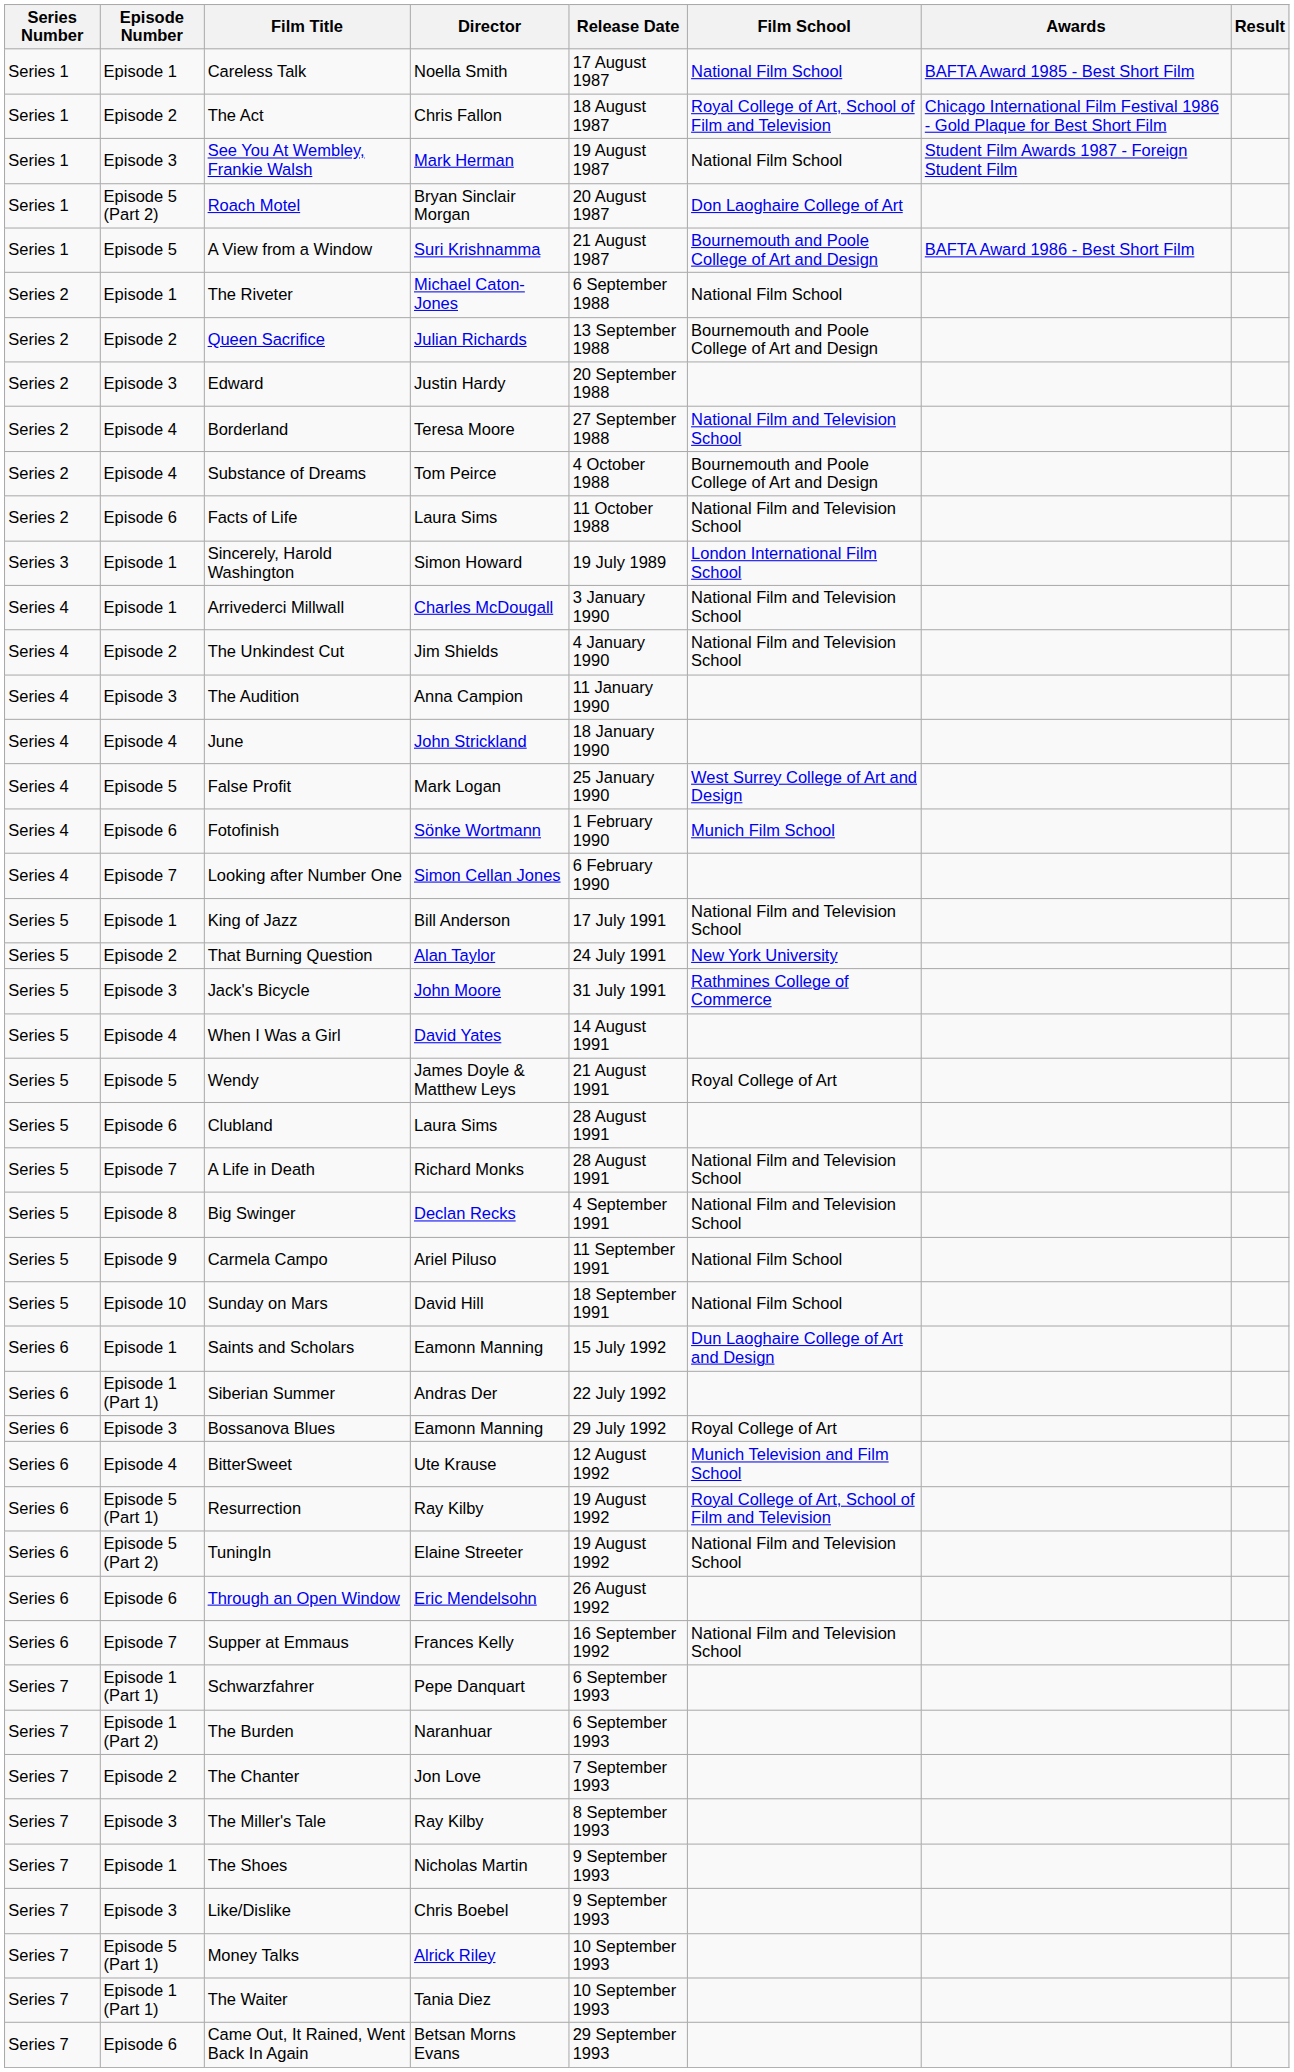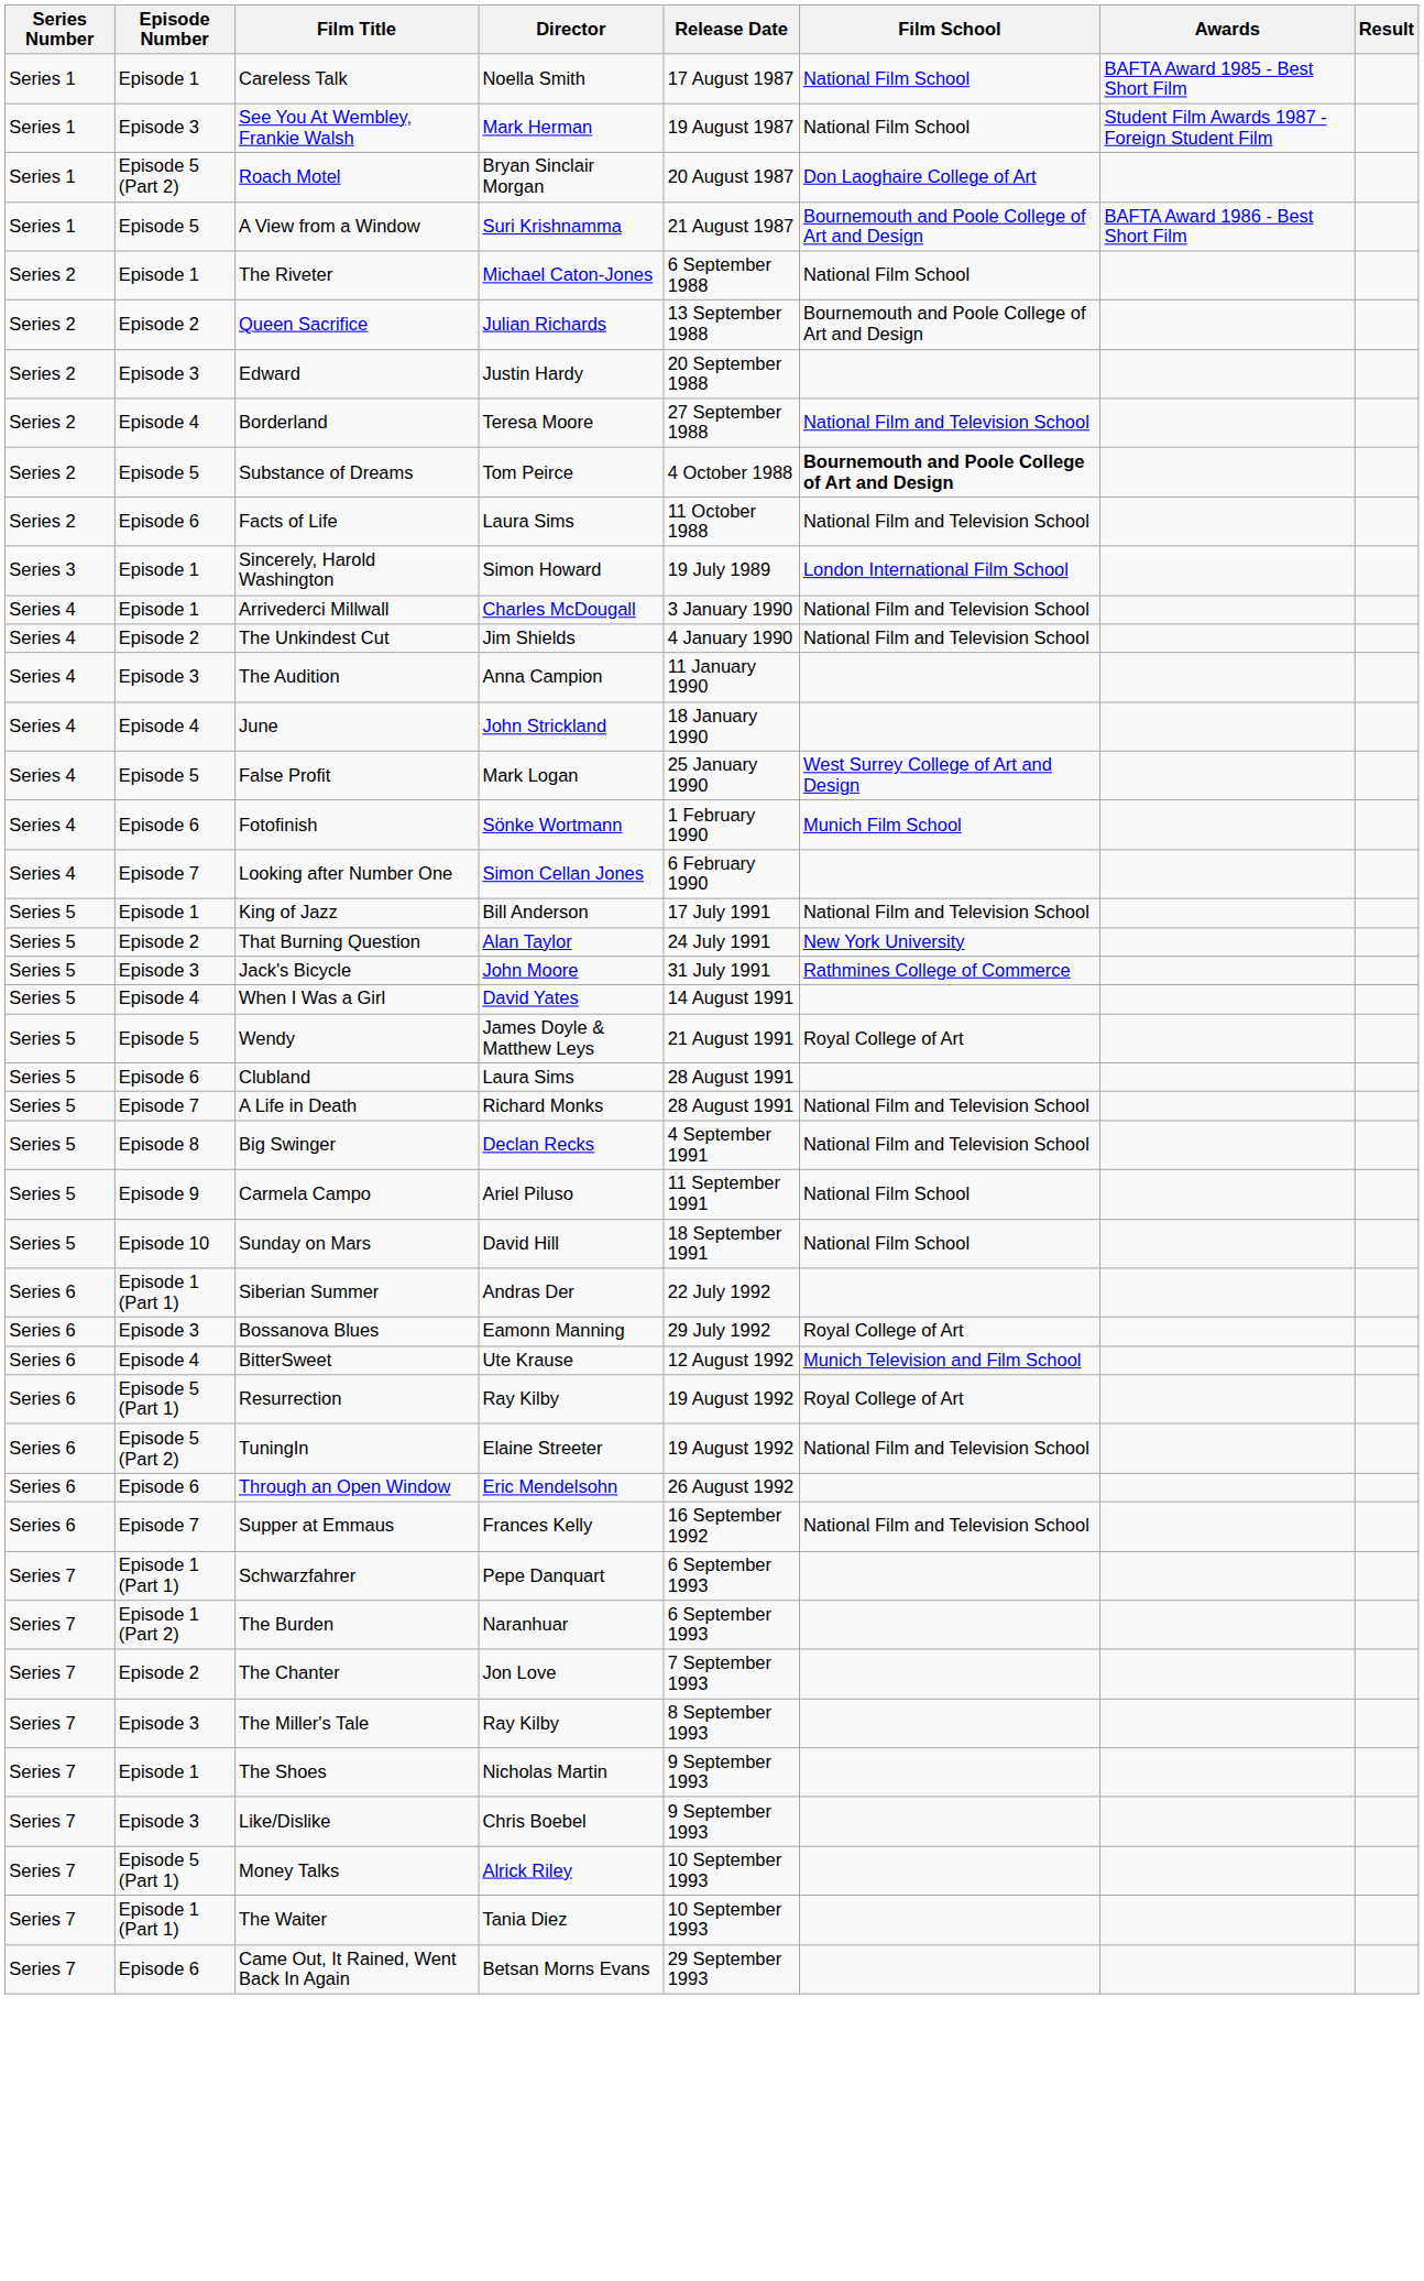 <table class="wikitable plainrowheaders">
 <tr>
 <th scope="col">Series Number</th>
 <th scope="col">Episode Number</th>
 <th scope="col">Film Title</th>
 <th scope="col">Director</th>
 <th scope="col">Release Date</th>
 <th scope="col">Film School</th>
 <th scope="col">Awards</th>
 <th scope="col">Result</th>
 </tr>
 <tr>
 <td>Series 1</td>
 <td>Episode 1</td>
 <td>Careless Talk</td>
 <td>Noella Smith</td>
 <td>17 August 1987</td>
 <td><a href='#'>National Film School</a></td>
 <td><a href='#'>BAFTA Award 1985 - Best Short Film</a></td>
-<td></td>
-</tr>
-<tr>
-<td>Series 1</td>
-<td>Episode 2</td>
-<td>The Act</td>
-<td>Chris Fallon</td>
-<td>18 August 1987</td>
-<td><a href='#'>Royal College of Art, School of Film and Television</a></td>
-<td><a href='#'>Chicago International Film Festival 1986 - Gold Plaque for Best Short Film</a></td>
 <td></td>
 </tr>
 <tr>
 <td>Series 1</td>
 <td>Episode 3</td>
 <td><a href='#'>See You At Wembley, Frankie Walsh</a></td>
 <td><a href='#'>Mark Herman</a></td>
 <td>19 August 1987</td>
 <td>National Film School</td>
 <td><a href='#'>Student Film Awards 1987 - Foreign Student Film</a></td>
 <td></td>
 </tr>
 <tr>
 <td>Series 1</td>
 <td>Episode 5 (Part 2)</td>
 <td><a href='#'>Roach Motel</a></td>
 <td>Bryan Sinclair Morgan</td>
 <td>20 August 1987</td>
 <td><a href='#'>Don Laoghaire College of Art</a></td>
 <td></td>
 <td></td>
 </tr>
 <tr>
 <td>Series 1</td>
 <td>Episode 5</td>
 <td>A View from a Window</td>
 <td><a href='#'>Suri Krishnamma</a></td>
 <td>21 August 1987</td>
 <td><a href='#'>Bournemouth and Poole College of Art and Design</a></td>
 <td><a href='#'>BAFTA Award 1986 - Best Short Film</a></td>
 <td></td>
 </tr>
 <tr>
 <td>Series 2</td>
 <td>Episode 1</td>
 <td>The Riveter</td>
 <td><a href='#'>Michael Caton-Jones</a></td>
 <td>6 September 1988</td>
 <td>National Film School</td>
 <td></td>
 <td></td>
 </tr>
 <tr>
 <td>Series 2</td>
 <td>Episode 2</td>
 <td><a href='#'>Queen Sacrifice</a></td>
 <td><a href='#'>Julian Richards</a></td>
 <td>13 September 1988</td>
 <td>Bournemouth and Poole College of Art and Design</td>
 <td></td>
 <td></td>
 </tr>
 <tr>
 <td>Series 2</td>
 <td>Episode 3</td>
 <td>Edward</td>
 <td>Justin Hardy</td>
 <td>20 September 1988</td>
 <td></td>
 <td></td>
 <td></td>
 </tr>
 <tr>
 <td>Series 2</td>
 <td>Episode 4</td>
 <td>Borderland</td>
 <td>Teresa Moore</td>
 <td>27 September 1988</td>
 <td><a href='#'>National Film and Television School</a></td>
 <td></td>
 <td></td>
 </tr>
 <tr>
 <td>Series 2</td>
-<td>Episode 4</td>
+<td>Episode 5</td>
 <td>Substance of Dreams</td>
 <td>Tom Peirce</td>
 <td>4 October 1988</td>
-<td>Bournemouth and Poole College of Art and Design</td>
+<td><strong>Bournemouth and Poole College of Art and Design</strong></td>
 <td></td>
 <td></td>
 </tr>
 <tr>
 <td>Series 2</td>
 <td>Episode 6</td>
 <td>Facts of Life</td>
 <td>Laura Sims</td>
 <td>11 October 1988</td>
 <td>National Film and Television School</td>
 <td></td>
 <td></td>
 </tr>
 <tr>
 <td>Series 3</td>
 <td>Episode 1</td>
 <td>Sincerely, Harold Washington</td>
 <td>Simon Howard</td>
 <td>19 July 1989</td>
 <td><a href='#'>London International Film School</a></td>
 <td></td>
 <td></td>
 </tr>
 <tr>
 <td>Series 4</td>
 <td>Episode 1</td>
 <td>Arrivederci Millwall</td>
 <td><a href='#'>Charles McDougall</a></td>
 <td>3 January 1990</td>
 <td>National Film and Television School</td>
 <td></td>
 <td></td>
 </tr>
 <tr>
 <td>Series 4</td>
 <td>Episode 2</td>
 <td>The Unkindest Cut</td>
 <td>Jim Shields</td>
 <td>4 January 1990</td>
 <td>National Film and Television School</td>
 <td></td>
 <td></td>
 </tr>
 <tr>
 <td>Series 4</td>
 <td>Episode 3</td>
 <td>The Audition</td>
 <td>Anna Campion</td>
 <td>11 January 1990</td>
 <td></td>
 <td></td>
 <td></td>
 </tr>
 <tr>
 <td>Series 4</td>
 <td>Episode 4</td>
 <td>June</td>
 <td><a href='#'>John Strickland</a></td>
 <td>18 January 1990</td>
 <td></td>
 <td></td>
 <td></td>
 </tr>
 <tr>
 <td>Series 4</td>
 <td>Episode 5</td>
 <td>False Profit</td>
 <td>Mark Logan</td>
 <td>25 January 1990</td>
 <td><a href='#'>West Surrey College of Art and Design</a></td>
 <td></td>
 <td></td>
 </tr>
 <tr>
 <td>Series 4</td>
 <td>Episode 6</td>
 <td>Fotofinish</td>
 <td><a href='#'>Sönke Wortmann</a></td>
 <td>1 February 1990</td>
 <td><a href='#'>Munich Film School</a></td>
 <td></td>
 <td></td>
 </tr>
 <tr>
 <td>Series 4</td>
 <td>Episode 7</td>
 <td>Looking after Number One</td>
 <td><a href='#'>Simon Cellan Jones</a></td>
 <td>6 February 1990</td>
 <td></td>
 <td></td>
 <td></td>
 </tr>
 <tr>
 <td>Series 5</td>
 <td>Episode 1</td>
 <td>King of Jazz</td>
 <td>Bill Anderson</td>
 <td>17 July 1991</td>
 <td>National Film and Television School</td>
 <td></td>
 <td></td>
 </tr>
 <tr>
 <td>Series 5</td>
 <td>Episode 2</td>
 <td>That Burning Question</td>
 <td><a href='#'>Alan Taylor</a></td>
 <td>24 July 1991</td>
 <td><a href='#'>New York University</a></td>
 <td></td>
 <td></td>
 </tr>
 <tr>
 <td>Series 5</td>
 <td>Episode 3</td>
 <td>Jack's Bicycle</td>
 <td><a href='#'>John Moore</a></td>
 <td>31 July 1991</td>
 <td><a href='#'>Rathmines College of Commerce</a></td>
 <td></td>
 <td></td>
 </tr>
 <tr>
 <td>Series 5</td>
 <td>Episode 4</td>
 <td>When I Was a Girl</td>
 <td><a href='#'>David Yates</a></td>
 <td>14 August 1991</td>
 <td></td>
 <td></td>
 <td></td>
 </tr>
 <tr>
 <td>Series 5</td>
 <td>Episode 5</td>
 <td>Wendy</td>
 <td>James Doyle & Matthew Leys</td>
 <td>21 August 1991</td>
 <td>Royal College of Art</td>
 <td></td>
 <td></td>
 </tr>
 <tr>
 <td>Series 5</td>
 <td>Episode 6</td>
 <td>Clubland</td>
 <td>Laura Sims</td>
 <td>28 August 1991</td>
 <td></td>
 <td></td>
 <td></td>
 </tr>
 <tr>
 <td>Series 5</td>
 <td>Episode 7</td>
 <td>A Life in Death</td>
 <td>Richard Monks</td>
 <td>28 August 1991</td>
 <td>National Film and Television School</td>
 <td></td>
 <td></td>
 </tr>
 <tr>
 <td>Series 5</td>
 <td>Episode 8</td>
 <td>Big Swinger</td>
 <td><a href='#'>Declan Recks</a></td>
 <td>4 September 1991</td>
 <td>National Film and Television School</td>
 <td></td>
 <td></td>
 </tr>
 <tr>
 <td>Series 5</td>
 <td>Episode 9</td>
 <td>Carmela Campo</td>
 <td>Ariel Piluso</td>
 <td>11 September 1991</td>
 <td>National Film School</td>
 <td></td>
 <td></td>
 </tr>
 <tr>
 <td>Series 5</td>
 <td>Episode 10</td>
 <td>Sunday on Mars</td>
 <td>David Hill</td>
 <td>18 September 1991</td>
 <td>National Film School</td>
 <td></td>
 <td></td>
 </tr>
 <tr>
 <td>Series 6</td>
-<td>Episode 1</td>
-<td>Saints and Scholars</td>
-<td>Eamonn Manning</td>
-<td>15 July 1992</td>
-<td><a href='#'>Dun Laoghaire College of Art and Design</a></td>
-<td></td>
-<td></td>
-</tr>
-<tr>
-<td>Series 6</td>
 <td>Episode 1 (Part 1)</td>
 <td>Siberian Summer</td>
 <td>Andras Der</td>
 <td>22 July 1992</td>
 <td></td>
 <td></td>
 <td></td>
 </tr>
 <tr>
 <td>Series 6</td>
 <td>Episode 3</td>
 <td>Bossanova Blues</td>
 <td>Eamonn Manning</td>
 <td>29 July 1992</td>
 <td>Royal College of Art</td>
 <td></td>
 <td></td>
 </tr>
 <tr>
 <td>Series 6</td>
 <td>Episode 4</td>
 <td>BitterSweet</td>
 <td>Ute Krause</td>
 <td>12 August 1992</td>
 <td><a href='#'>Munich Television and Film School</a></td>
 <td></td>
 <td></td>
 </tr>
 <tr>
 <td>Series 6</td>
 <td>Episode 5 (Part 1)</td>
 <td>Resurrection</td>
 <td>Ray Kilby</td>
 <td>19 August 1992</td>
-<td><a href='#'>Royal College of Art, School of Film and Television</a></td>
+<td>Royal College of Art</td>
 <td></td>
 <td></td>
 </tr>
 <tr>
 <td>Series 6</td>
 <td>Episode 5 (Part 2)</td>
 <td>TuningIn</td>
 <td>Elaine Streeter</td>
 <td>19 August 1992</td>
 <td>National Film and Television School</td>
 <td></td>
 <td></td>
 </tr>
 <tr>
 <td>Series 6</td>
 <td>Episode 6</td>
 <td><a href='#'>Through an Open Window</a></td>
 <td><a href='#'>Eric Mendelsohn</a></td>
 <td>26 August 1992</td>
 <td></td>
 <td></td>
 <td></td>
 </tr>
 <tr>
 <td>Series 6</td>
 <td>Episode 7</td>
 <td>Supper at Emmaus</td>
 <td>Frances Kelly</td>
 <td>16 September 1992</td>
 <td>National Film and Television School</td>
 <td></td>
 <td></td>
 </tr>
 <tr>
 <td>Series 7</td>
 <td>Episode 1 (Part 1)</td>
 <td>Schwarzfahrer</td>
 <td>Pepe Danquart</td>
 <td>6 September 1993</td>
 <td></td>
 <td></td>
 <td></td>
 </tr>
 <tr>
 <td>Series 7</td>
 <td>Episode 1 (Part 2)</td>
 <td>The Burden</td>
 <td>Naranhuar</td>
 <td>6 September 1993</td>
 <td></td>
 <td></td>
 <td></td>
 </tr>
 <tr>
 <td>Series 7</td>
 <td>Episode 2</td>
 <td>The Chanter</td>
 <td>Jon Love</td>
 <td>7 September 1993</td>
 <td></td>
 <td></td>
 <td></td>
 </tr>
 <tr>
 <td>Series 7</td>
 <td>Episode 3</td>
 <td>The Miller's Tale</td>
 <td>Ray Kilby</td>
 <td>8 September 1993</td>
 <td></td>
 <td></td>
 <td></td>
 </tr>
 <tr>
 <td>Series 7</td>
 <td>Episode 1</td>
 <td>The Shoes</td>
 <td>Nicholas Martin</td>
 <td>9 September 1993</td>
 <td></td>
 <td></td>
 <td></td>
 </tr>
 <tr>
 <td>Series 7</td>
 <td>Episode 3</td>
 <td>Like/Dislike</td>
 <td>Chris Boebel</td>
 <td>9 September 1993</td>
 <td></td>
 <td></td>
 <td></td>
 </tr>
 <tr>
 <td>Series 7</td>
 <td>Episode 5 (Part 1)</td>
 <td>Money Talks</td>
 <td><a href='#'>Alrick Riley</a></td>
 <td>10 September 1993</td>
 <td></td>
 <td></td>
 <td></td>
 </tr>
 <tr>
 <td>Series 7</td>
 <td>Episode 1 (Part 1)</td>
 <td>The Waiter</td>
 <td>Tania Diez</td>
 <td>10 September 1993</td>
 <td></td>
 <td></td>
 <td></td>
 </tr>
 <tr>
 <td>Series 7</td>
 <td>Episode 6</td>
 <td>Came Out, It Rained, Went Back In Again</td>
 <td>Betsan Morns Evans</td>
 <td>29 September 1993</td>
 <td></td>
 <td></td>
 <td></td>
 </tr>
 </table>
